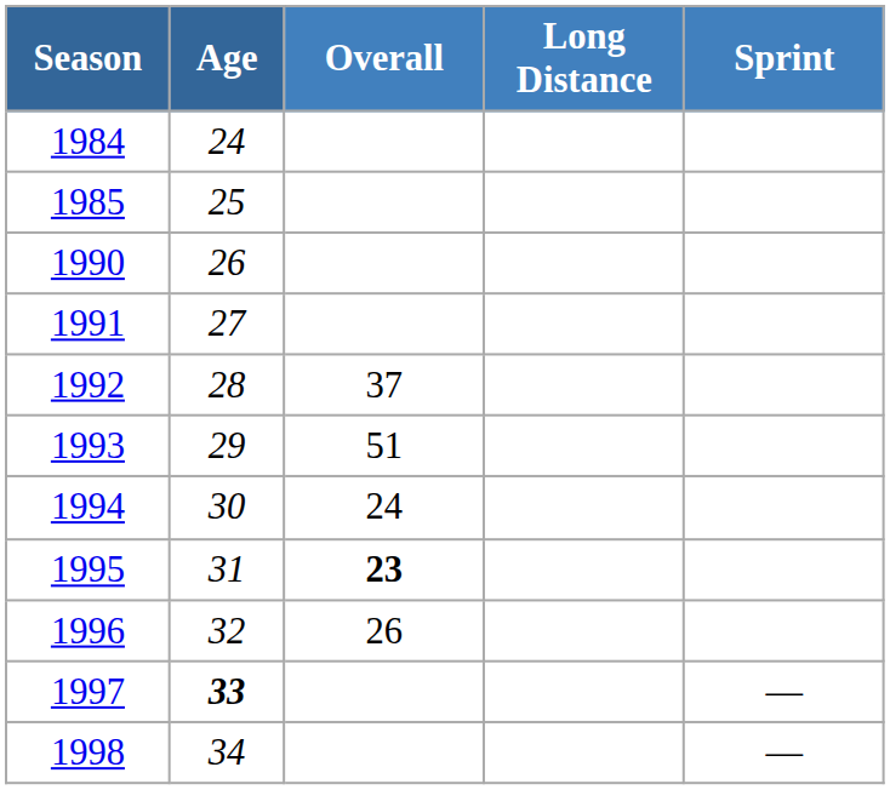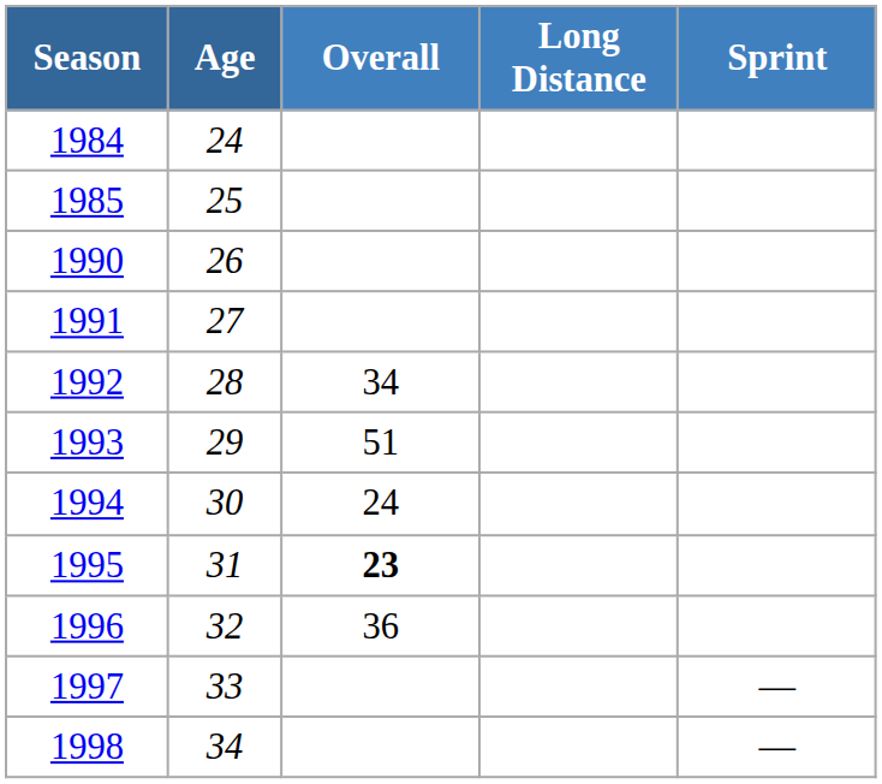 <table class="wikitable" style="font-size:95%; text-align:center; border:grey solid 1px; border-collapse:collapse; background:#ffffff;">
 <tr>
 <th style="background-color:#369; color:white; width:60px;" rowspan="2"> Season </th>
 <th style="background-color:#369; color:white; width:40px;" rowspan="2"> Age </th>
 </tr>
 <tr>
 <th style="background-color:#4180be; color:white; width:75px;">Overall</th>
 <th style="background-color:#4180be; color:white; width:75px;">Long Distance</th>
 <th style="background-color:#4180be; color:white; width:75px;">Sprint</th>
 </tr>
 <tr>
 <td><a href='#'>1984</a></td>
 <td><em>24</em></td>
 <td></td>
 <td></td>
 <td></td>
 </tr>
 <tr>
 <td><a href='#'>1985</a></td>
 <td><em>25</em></td>
 <td></td>
 <td></td>
 <td></td>
 </tr>
 <tr>
 <td><a href='#'>1990</a></td>
 <td><em>26</em></td>
 <td></td>
 <td></td>
 <td></td>
 </tr>
 <tr>
 <td><a href='#'>1991</a></td>
 <td><em>27</em></td>
 <td></td>
 <td></td>
 <td></td>
 </tr>
 <tr>
 <td><a href='#'>1992</a></td>
 <td><em>28</em></td>
-<td>37</td>
+<td>34</td>
 <td></td>
 <td></td>
 </tr>
 <tr>
 <td><a href='#'>1993</a></td>
 <td><em>29</em></td>
 <td>51</td>
 <td></td>
 <td></td>
 </tr>
 <tr>
 <td><a href='#'>1994</a></td>
 <td><em>30</em></td>
 <td>24</td>
 <td></td>
 <td></td>
 </tr>
 <tr>
 <td><a href='#'>1995</a></td>
 <td><em>31</em></td>
 <td><strong>23</strong></td>
 <td></td>
 <td></td>
 </tr>
 <tr>
 <td><a href='#'>1996</a></td>
 <td><em>32</em></td>
-<td>26</td>
+<td>36</td>
 <td></td>
 <td></td>
 </tr>
 <tr>
 <td><a href='#'>1997</a></td>
-<td><strong><em>33</em></strong></td>
+<td><em>33</em></td>
 <td></td>
 <td></td>
 <td>—</td>
 </tr>
 <tr>
 <td><a href='#'>1998</a></td>
 <td><em>34</em></td>
 <td></td>
 <td></td>
 <td>—</td>
 </tr>
 </table>
